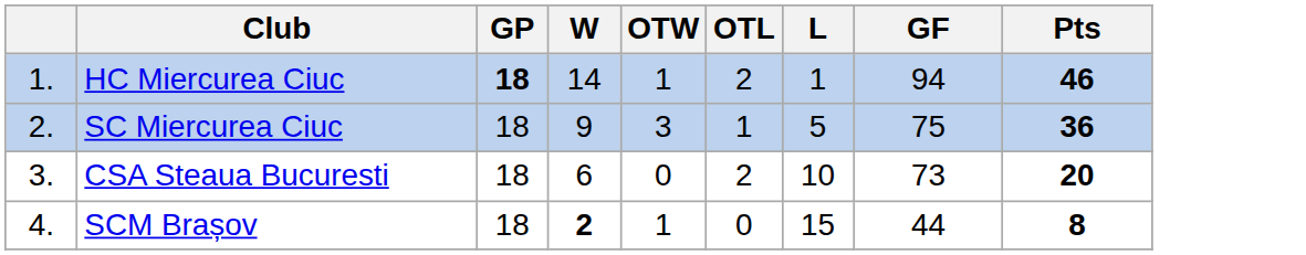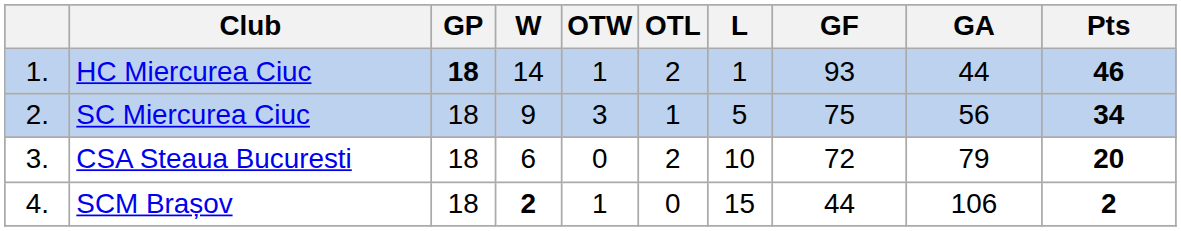 <table class="wikitable">
 <tr>
 <th width="30"></th>
 <th width="200">Club</th>
 <th width="30">GP</th>
 <th width="30">W</th>
 <th width="30">OTW</th>
 <th width="30">OTL</th>
 <th width="30">L</th>
 <th width="70">GF</th>
+<th width="70">GA</th>
 <th width="70">Pts</th>
 </tr>
 <tr bgcolor="#BCD2EE" align="center">
 <td>1.</td>
 <td align="left"><a href='#'>HC Miercurea Ciuc</a></td>
 <td><strong>18</strong></td>
 <td>14</td>
 <td>1</td>
 <td>2</td>
 <td>1</td>
-<td>94</td>
+<td>93</td>
+<td>44</td>
 <td><strong>46</strong></td>
 </tr>
 <tr bgcolor="#BCD2EE" align="center">
 <td>2.</td>
 <td align="left"><a href='#'>SC Miercurea Ciuc</a></td>
 <td>18</td>
 <td>9</td>
 <td>3</td>
 <td>1</td>
 <td>5</td>
 <td>75</td>
-<td><strong>36</strong></td>
+<td>56</td>
+<td><strong>34</strong></td>
 </tr>
 <tr bgcolor="#FFFFFF" align="center">
 <td>3.</td>
 <td align="left"><a href='#'>CSA Steaua Bucuresti</a></td>
 <td>18</td>
 <td>6</td>
 <td>0</td>
 <td>2</td>
 <td>10</td>
-<td>73</td>
+<td>72</td>
+<td>79</td>
 <td><strong>20</strong></td>
 </tr>
 <tr bgcolor="#FFFFFF" align="center">
 <td>4.</td>
 <td align="left"><a href='#'>SCM Brașov</a></td>
 <td>18</td>
 <td><strong>2</strong></td>
 <td>1</td>
 <td>0</td>
 <td>15</td>
 <td>44</td>
-<td><strong>8</strong></td>
+<td>106</td>
+<td><strong>2</strong></td>
 </tr>
 </table>
